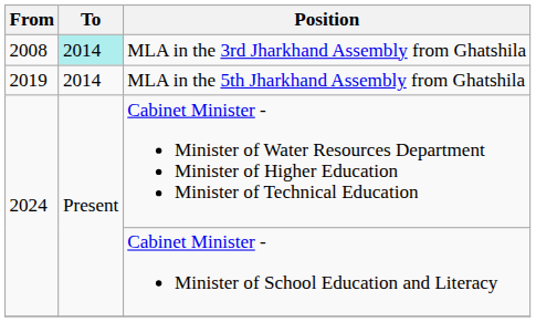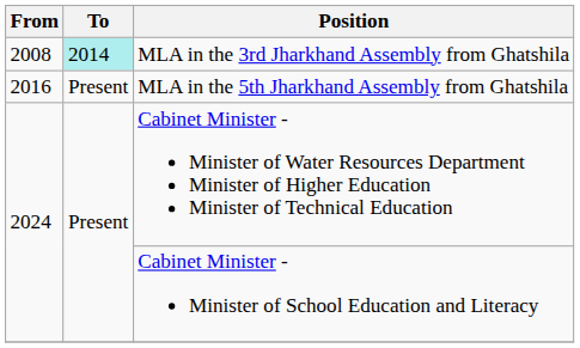 <table class="wikitable">
 <tr>
 <th>From</th>
 <th>To</th>
 <th>Position</th>
 </tr>
 <tr>
 <td>2008</td>
 <td style="background: paleturquoise;">2014</td>
 <td>MLA in the <a href='#'>3rd Jharkhand Assembly</a> from Ghatshila</td>
 </tr>
 <tr>
-<td>2019</td>
-<td>2014</td>
+<td>2016</td>
+<td>Present</td>
 <td>MLA in the <a href='#'>5th Jharkhand Assembly</a> from Ghatshila</td>
 </tr>
 <tr>
 <td rowspan=2>2024</td>
 <td rowspan=2>Present</td>
 <td><a href='#'>Cabinet Minister</a> -<br><ul><li>Minister of Water Resources Department</li><li>Minister of Higher Education</li><li>Minister of Technical Education <br> </li></ul></td>
 </tr>
 <tr>
 <td><a href='#'>Cabinet Minister</a> -<br><ul><li>Minister of School Education and Literacy<br> </li></ul></td>
 </tr>
 <tr>
 </tr>
 </table>
